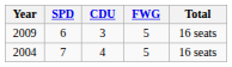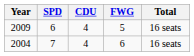 <table class="wikitable" width="300">
 <tr>
 <th>Year</th>
 <th><a href='#'>SPD</a></th>
 <th><a href='#'>CDU</a></th>
 <th><a href='#'>FWG</a></th>
 <th>Total</th>
 </tr>
 <tr align="center">
 <td>2009</td>
 <td>6</td>
-<td>3</td>
+<td>4</td>
 <td>5</td>
 <td>16 seats</td>
 </tr>
 <tr align="center">
 <td>2004</td>
 <td>7</td>
 <td>4</td>
-<td>5</td>
+<td>6</td>
 <td>16 seats</td>
 </tr>
 </table>
